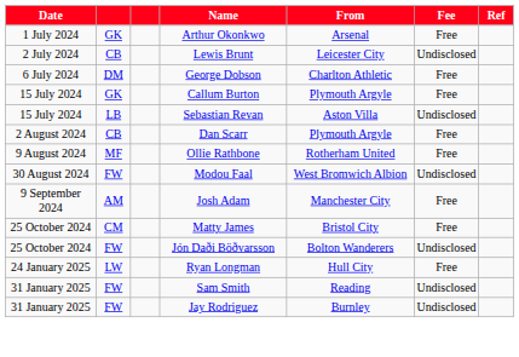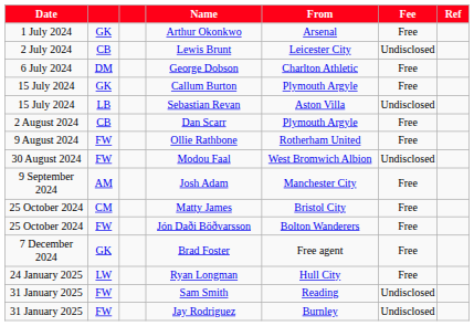 <table class="wikitable plainrowheaders sortable" style="text-align:center; font-size:90%">
 <tr>
 <th style="background:#ff0018; color:#fff; width:120px;">Date</th>
 <th style="background:#ff0018; color:#fff; width:40px;"></th>
 <th style="background:#ff0018; color:#fff; width:40px;"></th>
 <th style="background:#ff0018; color:#fff; width:180px;">Name</th>
 <th style="background:#ff0018; color:#fff; width:180px;">From</th>
 <th style="background:#ff0018; color:#fff; width:40px;">Fee</th>
 <th style="background:#ff0018; color:#fff; width:40px;">Ref</th>
 </tr>
 <tr>
 <td>1 July 2024</td>
 <td><a href='#'>GK</a></td>
 <td></td>
 <td><a href='#'>Arthur Okonkwo</a></td>
 <td> <a href='#'>Arsenal</a></td>
 <td>Free</td>
 <td></td>
 </tr>
 <tr>
 <td>2 July 2024</td>
 <td><a href='#'>CB</a></td>
 <td></td>
 <td><a href='#'>Lewis Brunt</a></td>
 <td> <a href='#'>Leicester City</a></td>
 <td>Undisclosed</td>
 <td></td>
 </tr>
 <tr>
 <td>6 July 2024</td>
 <td><a href='#'>DM</a></td>
 <td></td>
 <td><a href='#'>George Dobson</a></td>
 <td> <a href='#'>Charlton Athletic</a></td>
 <td>Free</td>
 <td></td>
 </tr>
 <tr>
 <td>15 July 2024</td>
 <td><a href='#'>GK</a></td>
 <td></td>
 <td><a href='#'>Callum Burton</a></td>
 <td> <a href='#'>Plymouth Argyle</a></td>
 <td>Free</td>
 <td></td>
 </tr>
 <tr>
 <td>15 July 2024</td>
 <td><a href='#'>LB</a></td>
 <td></td>
 <td><a href='#'>Sebastian Revan</a></td>
 <td> <a href='#'>Aston Villa</a></td>
 <td>Undisclosed</td>
 <td></td>
 </tr>
 <tr>
 <td>2 August 2024</td>
 <td><a href='#'>CB</a></td>
 <td></td>
 <td><a href='#'>Dan Scarr</a></td>
 <td> <a href='#'>Plymouth Argyle</a></td>
 <td>Free</td>
 <td></td>
 </tr>
 <tr>
 <td>9 August 2024</td>
-<td><a href='#'>MF</a></td>
+<td><a href='#'>FW</a></td>
 <td></td>
 <td><a href='#'>Ollie Rathbone</a></td>
 <td> <a href='#'>Rotherham United</a></td>
 <td>Free</td>
 <td></td>
 </tr>
 <tr>
 <td>30 August 2024</td>
 <td><a href='#'>FW</a></td>
 <td></td>
 <td><a href='#'>Modou Faal</a></td>
 <td> <a href='#'>West Bromwich Albion</a></td>
 <td>Undisclosed</td>
 <td></td>
 </tr>
 <tr>
 <td>9 September 2024</td>
 <td><a href='#'>AM</a></td>
 <td></td>
 <td><a href='#'>Josh Adam</a></td>
 <td> <a href='#'>Manchester City</a></td>
 <td>Free</td>
 <td></td>
 </tr>
 <tr>
 <td>25 October 2024</td>
 <td><a href='#'>CM</a></td>
 <td></td>
 <td><a href='#'>Matty James</a></td>
 <td> <a href='#'>Bristol City</a></td>
 <td>Free</td>
 <td></td>
 </tr>
 <tr>
 <td>25 October 2024</td>
 <td><a href='#'>FW</a></td>
 <td></td>
 <td><a href='#'>Jón Daði Böðvarsson</a></td>
 <td> <a href='#'>Bolton Wanderers</a></td>
-<td>Undisclosed</td>
+<td>Free</td>
+<td></td>
+</tr>
+<tr>
+<td>7 December 2024</td>
+<td><a href='#'>GK</a></td>
+<td></td>
+<td><a href='#'>Brad Foster</a></td>
+<td>Free agent</td>
+<td>Free</td>
 <td></td>
 </tr>
 <tr>
 <td>24 January 2025</td>
 <td><a href='#'>LW</a></td>
 <td></td>
 <td><a href='#'>Ryan Longman</a></td>
 <td> <a href='#'>Hull City</a></td>
 <td>Free</td>
 <td></td>
 </tr>
 <tr>
 <td>31 January 2025</td>
 <td><a href='#'>FW</a></td>
 <td></td>
 <td><a href='#'>Sam Smith</a></td>
 <td> <a href='#'>Reading</a></td>
 <td>Undisclosed</td>
 <td></td>
 </tr>
 <tr>
 <td>31 January 2025</td>
 <td><a href='#'>FW</a></td>
 <td></td>
 <td><a href='#'>Jay Rodriguez</a></td>
 <td> <a href='#'>Burnley</a></td>
 <td>Undisclosed</td>
 <td></td>
 </tr>
 </table>
